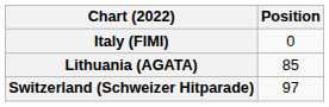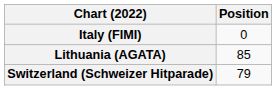 <table class="wikitable sortable plainrowheaders" style="text-align:center">
 <tr>
 <th scope="col">Chart (2022)</th>
 <th scope="col">Position</th>
 </tr>
 <tr>
 <th scope="row">Italy (FIMI)</th>
 <td>0</td>
 </tr>
 <tr>
 <th scope="row">Lithuania (AGATA)</th>
 <td>85</td>
 </tr>
 <tr>
 <th scope="row">Switzerland (Schweizer Hitparade)</th>
-<td>97</td>
+<td>79</td>
 </tr>
 </table>
